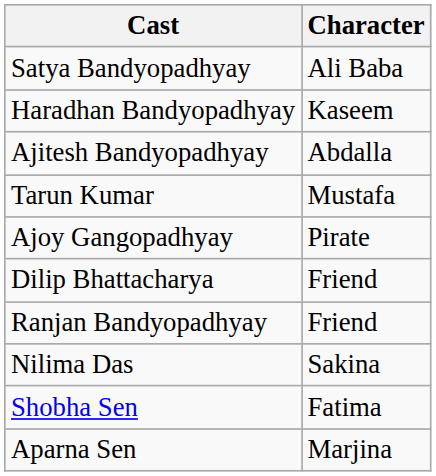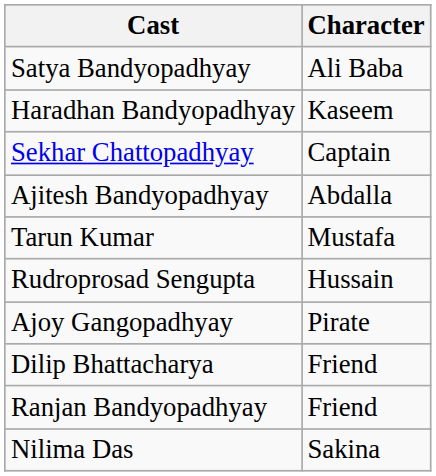 <table class="wikitable">
 <tr>
 <th>Cast</th>
 <th>Character</th>
 </tr>
 <tr>
 <td>Satya Bandyopadhyay</td>
 <td>Ali Baba</td>
 </tr>
 <tr>
 <td>Haradhan Bandyopadhyay</td>
 <td>Kaseem</td>
 </tr>
 <tr>
+<td><a href='#'>Sekhar Chattopadhyay</a></td>
+<td>Captain</td>
+</tr>
+<tr>
 <td>Ajitesh Bandyopadhyay</td>
 <td>Abdalla</td>
 </tr>
 <tr>
 <td>Tarun Kumar</td>
 <td>Mustafa</td>
+</tr>
+<tr>
+<td>Rudroprosad Sengupta</td>
+<td>Hussain</td>
 </tr>
 <tr>
 <td>Ajoy Gangopadhyay</td>
 <td>Pirate</td>
 </tr>
 <tr>
 <td>Dilip Bhattacharya</td>
 <td>Friend</td>
 </tr>
 <tr>
 <td>Ranjan Bandyopadhyay</td>
 <td>Friend</td>
 </tr>
 <tr>
 <td>Nilima Das</td>
 <td>Sakina</td>
 </tr>
-<tr>
-<td><a href='#'>Shobha Sen</a></td>
-<td>Fatima</td>
-</tr>
-<tr>
-<td>Aparna Sen</td>
-<td>Marjina</td>
-</tr>
 </table>
